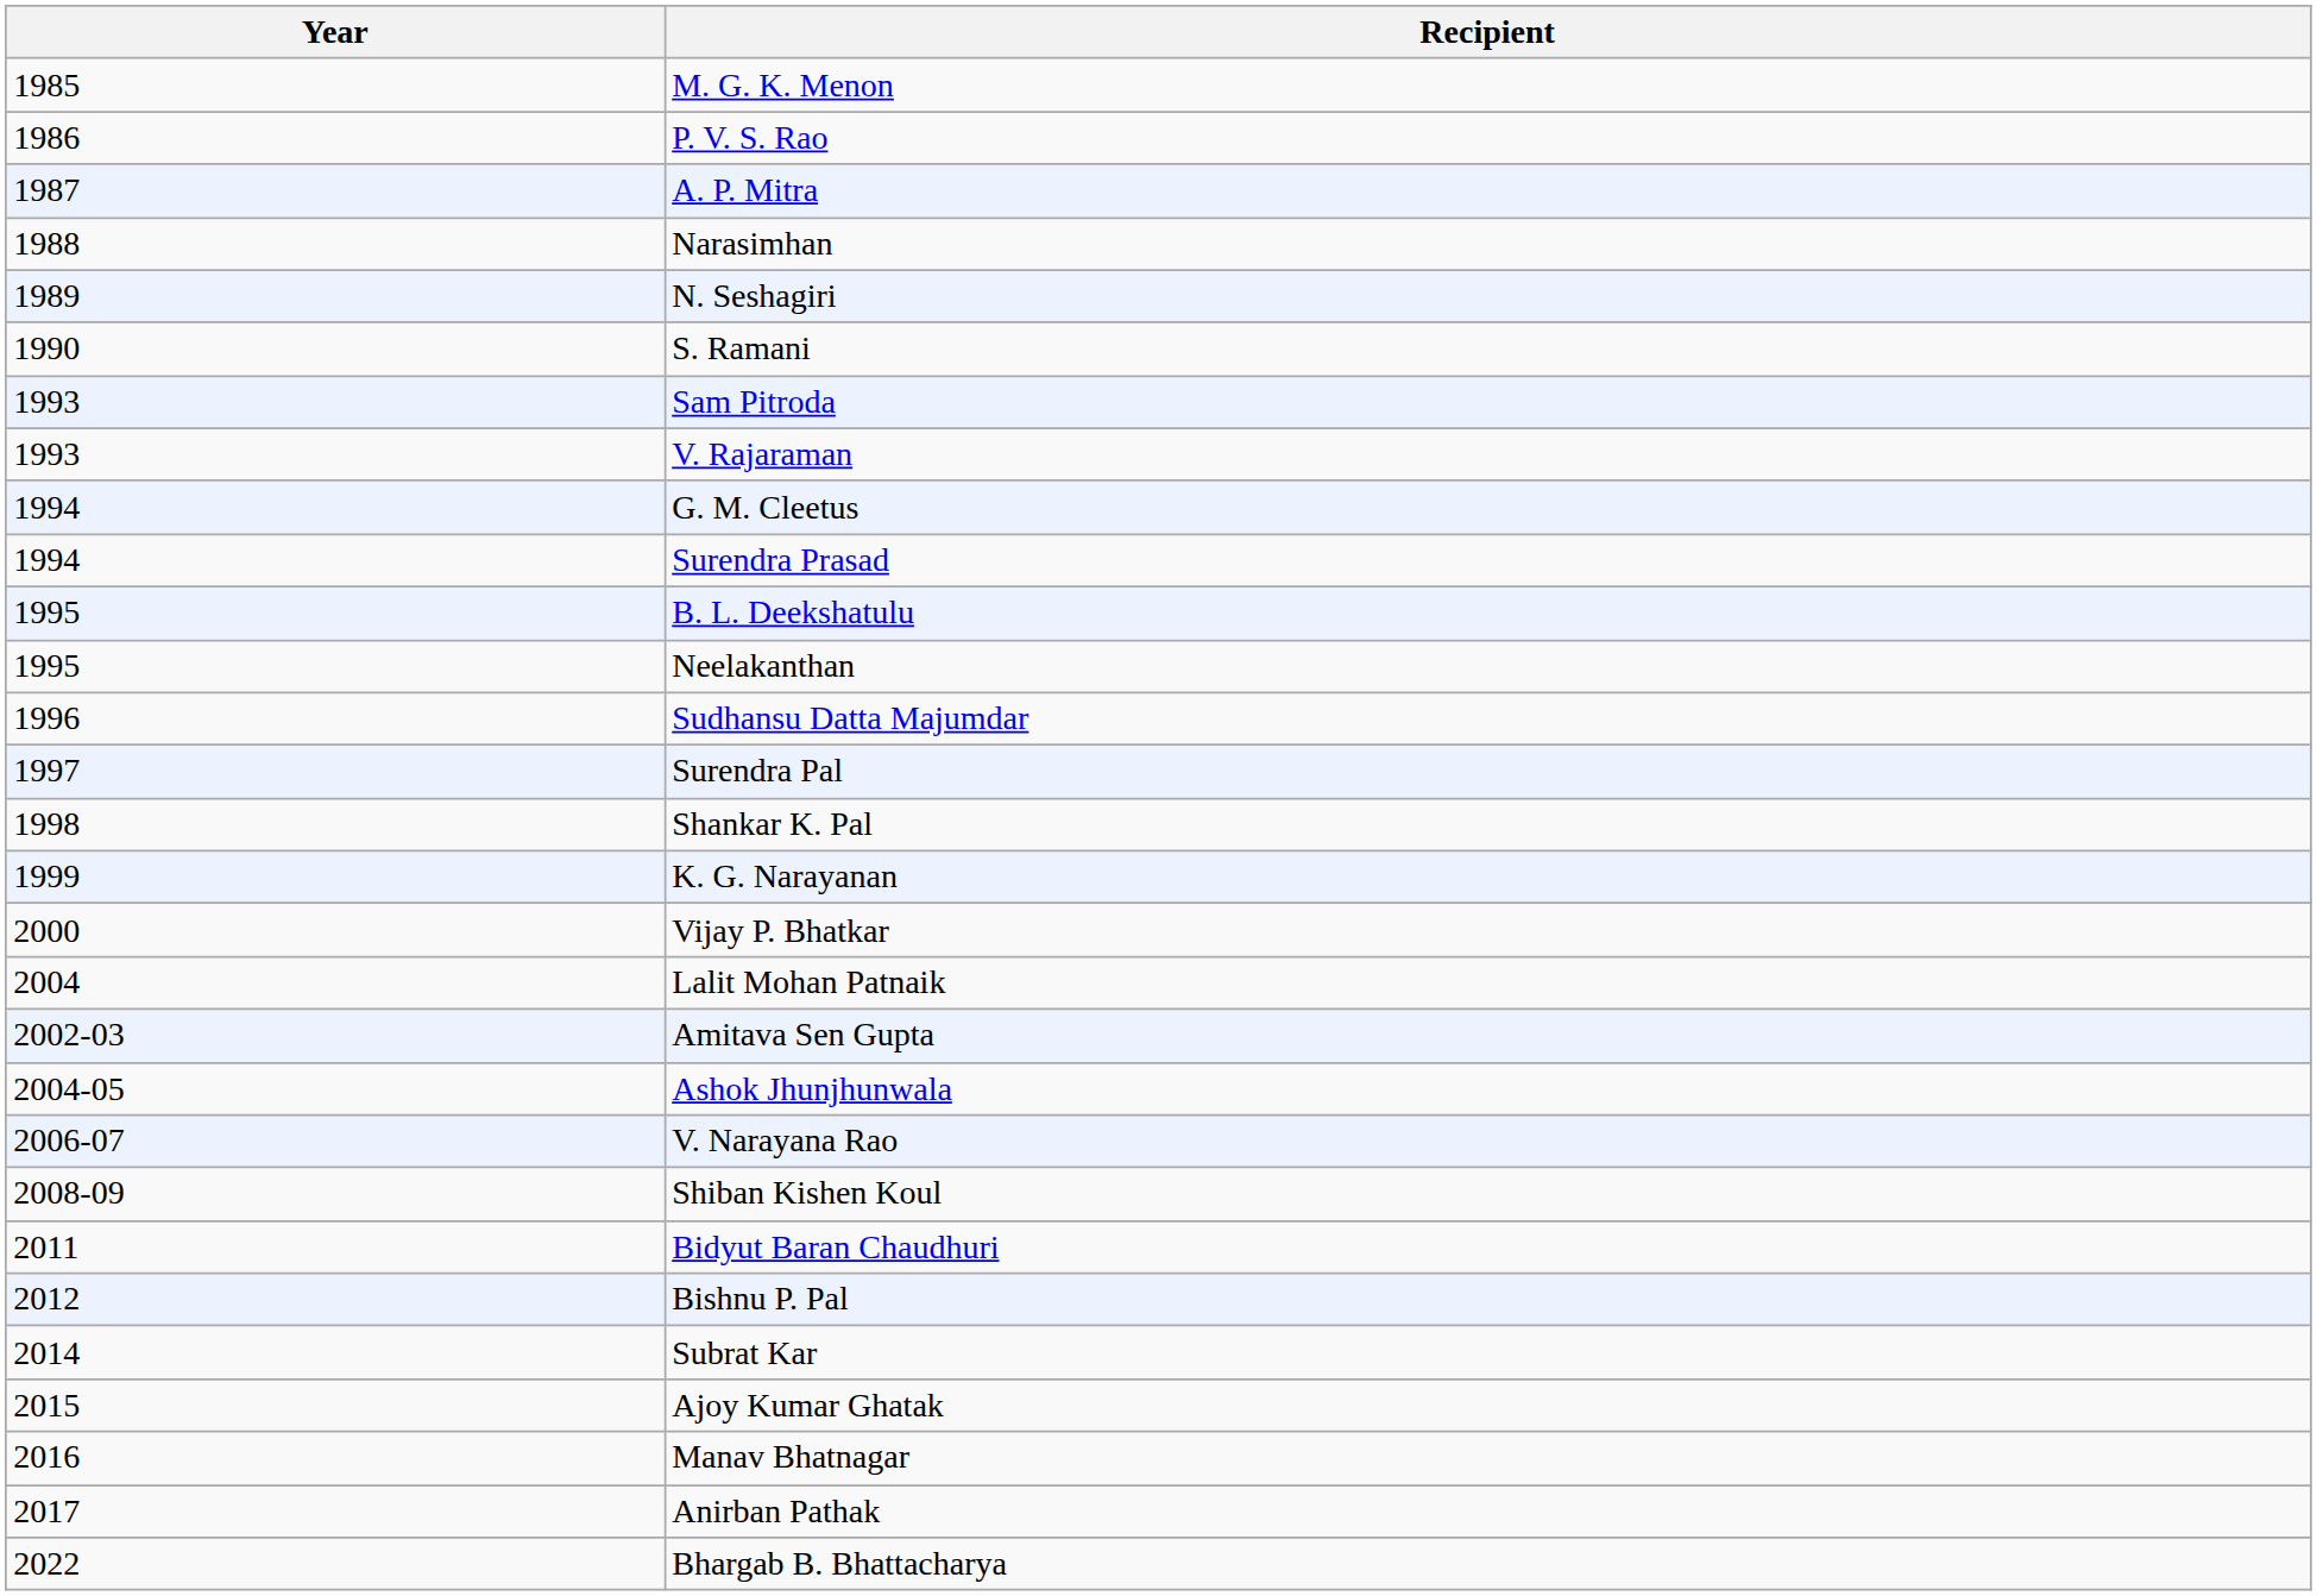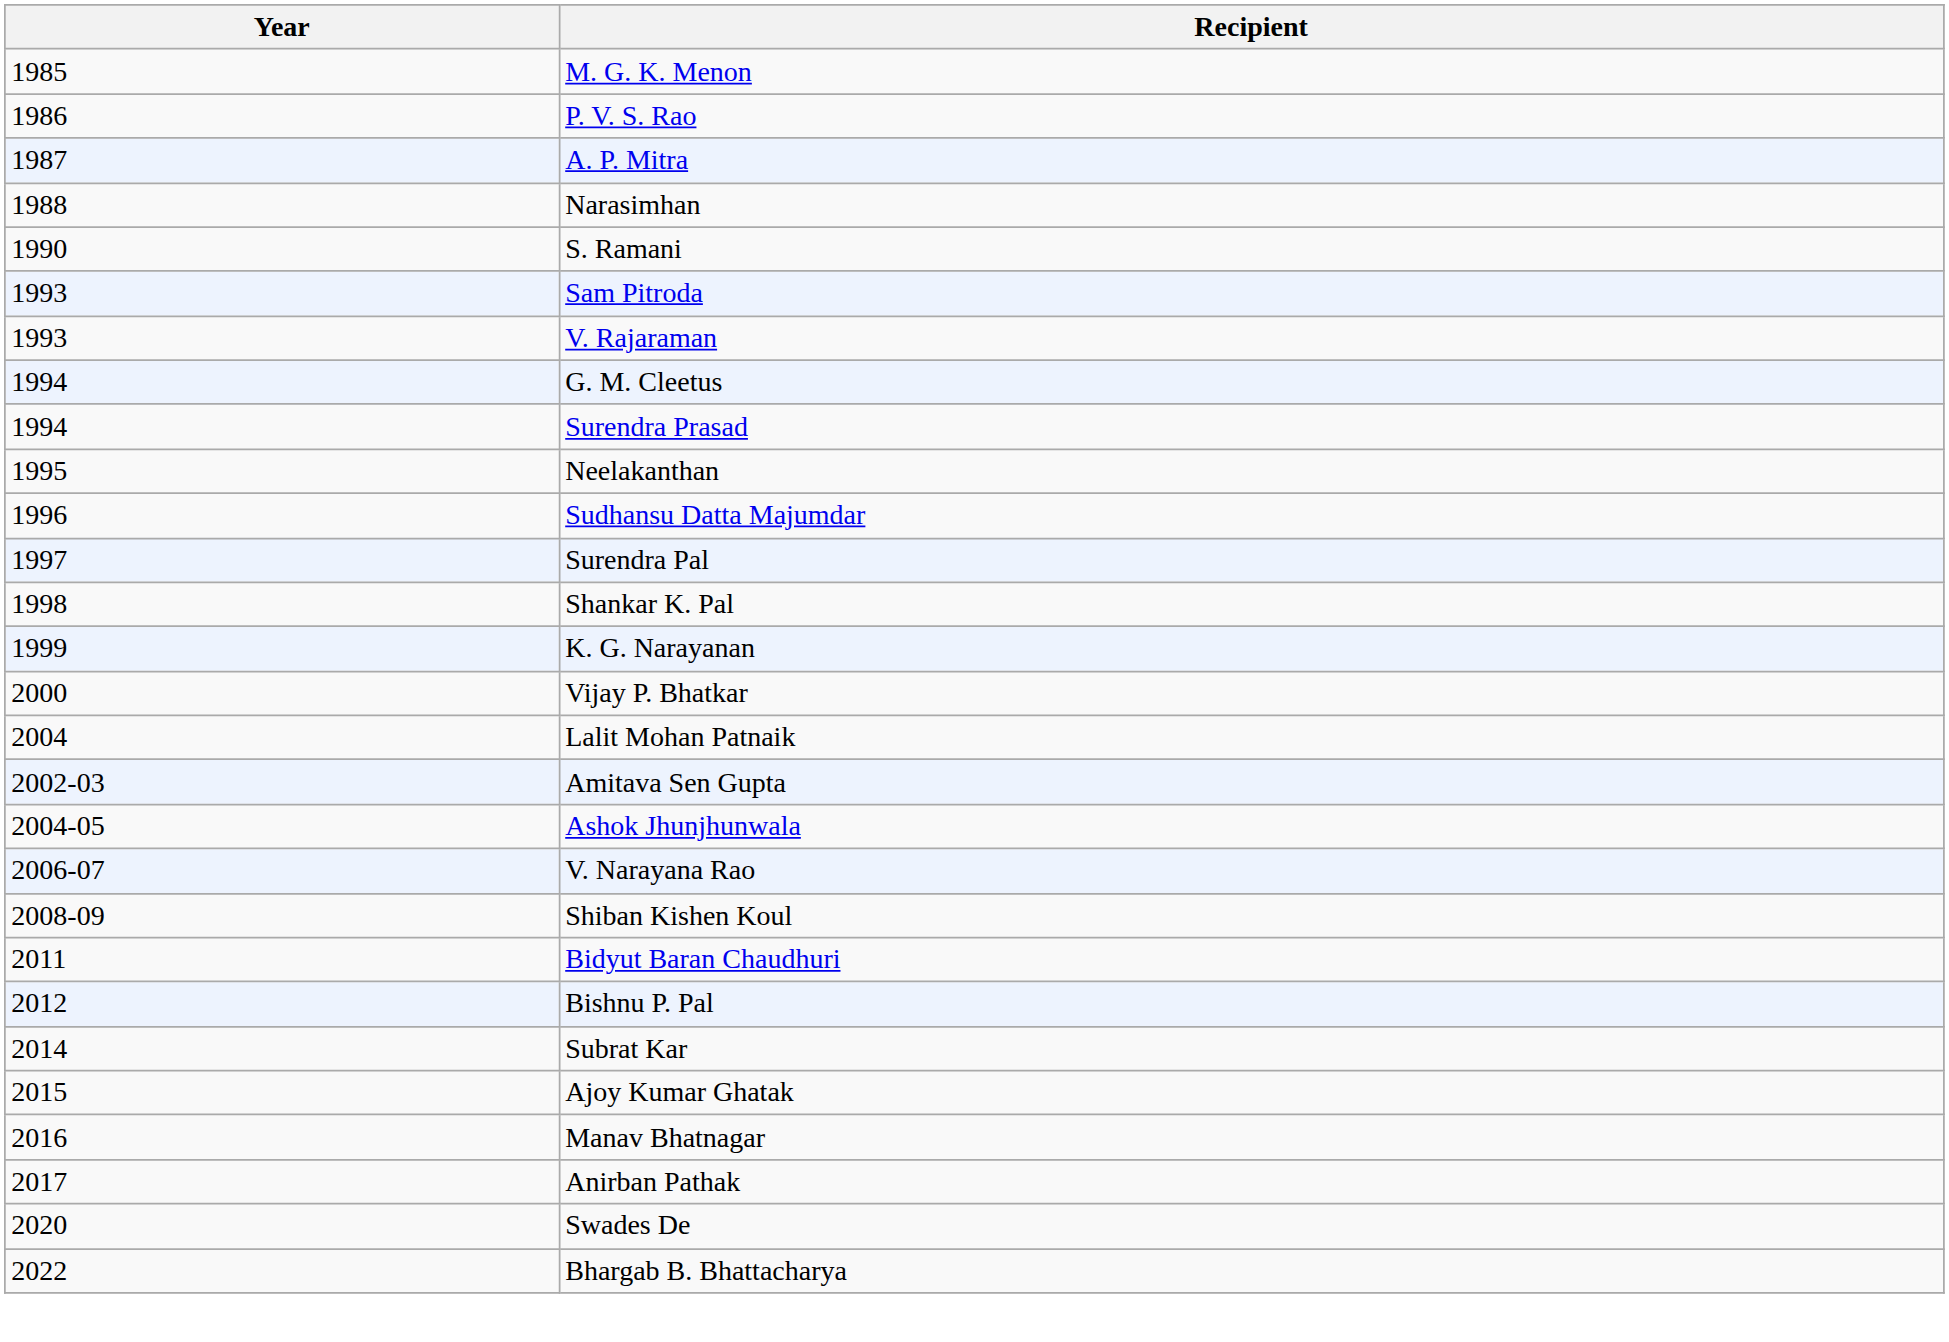 <table class="wikitable plainrowheaders sortable" style="width:70%">
 <tr>
 <th scope="col" style="width:20%">Year</th>
 <th scope="col" style="width:50%">Recipient</th>
 </tr>
 <tr>
 <td>1985</td>
 <td><a href='#'>M. G. K. Menon</a></td>
 </tr>
 <tr>
 <td>1986</td>
 <td><a href='#'>P. V. S. Rao</a></td>
 </tr>
 <tr bgcolor=#edf3fe>
 <td>1987</td>
 <td><a href='#'>A. P. Mitra</a></td>
 </tr>
 <tr>
 <td>1988</td>
 <td>Narasimhan</td>
 </tr>
-<tr bgcolor=#edf3fe>
-<td>1989</td>
-<td>N. Seshagiri</td>
-</tr>
 <tr>
 <td>1990</td>
 <td>S. Ramani</td>
 </tr>
 <tr bgcolor=#edf3fe>
 <td>1993</td>
 <td><a href='#'>Sam Pitroda</a></td>
 </tr>
 <tr>
 <td>1993</td>
 <td><a href='#'>V. Rajaraman</a></td>
 </tr>
 <tr bgcolor=#edf3fe>
 <td>1994</td>
 <td>G. M. Cleetus</td>
 </tr>
 <tr>
 <td>1994</td>
 <td><a href='#'>Surendra Prasad</a></td>
-</tr>
-<tr bgcolor=#edf3fe>
-<td>1995</td>
-<td><a href='#'>B. L. Deekshatulu</a></td>
 </tr>
 <tr>
 <td>1995</td>
 <td>Neelakanthan</td>
 </tr>
 <tr>
 <td>1996</td>
 <td><a href='#'>Sudhansu Datta Majumdar</a></td>
 </tr>
 <tr bgcolor=#edf3fe>
 <td>1997</td>
 <td>Surendra Pal</td>
 </tr>
 <tr>
 <td>1998</td>
 <td>Shankar K. Pal</td>
 </tr>
 <tr bgcolor=#edf3fe>
 <td>1999</td>
 <td>K. G. Narayanan</td>
 </tr>
 <tr>
 <td>2000</td>
 <td>Vijay P. Bhatkar</td>
 </tr>
 <tr>
 <td>2004</td>
 <td>Lalit Mohan Patnaik</td>
 </tr>
 <tr bgcolor=#edf3fe>
 <td>2002-03</td>
 <td>Amitava Sen Gupta</td>
 </tr>
 <tr>
 <td>2004-05</td>
 <td><a href='#'>Ashok Jhunjhunwala</a></td>
 </tr>
 <tr bgcolor=#edf3fe>
 <td>2006-07</td>
 <td>V. Narayana Rao</td>
 </tr>
 <tr>
 <td>2008-09</td>
 <td>Shiban Kishen Koul</td>
 </tr>
 <tr>
 <td>2011</td>
 <td><a href='#'>Bidyut Baran Chaudhuri</a></td>
 </tr>
 <tr bgcolor=#edf3fe>
 <td>2012</td>
 <td>Bishnu P. Pal</td>
 </tr>
 <tr>
 <td>2014</td>
 <td>Subrat Kar</td>
 </tr>
 <tr>
 <td>2015</td>
 <td>Ajoy Kumar Ghatak</td>
 </tr>
 <tr>
 <td>2016</td>
 <td>Manav Bhatnagar</td>
 </tr>
 <tr>
 <td>2017</td>
 <td>Anirban Pathak </td>
 </tr>
 <tr>
+<td>2020</td>
+<td>Swades De </td>
+</tr>
+<tr>
 <td>2022</td>
 <td>Bhargab B. Bhattacharya</td>
 </tr>
 </table>
